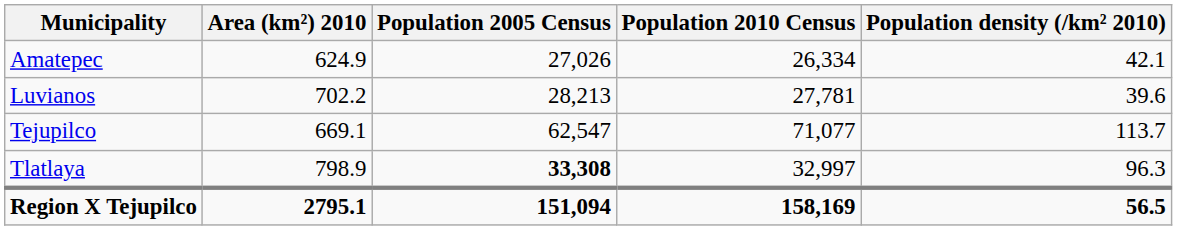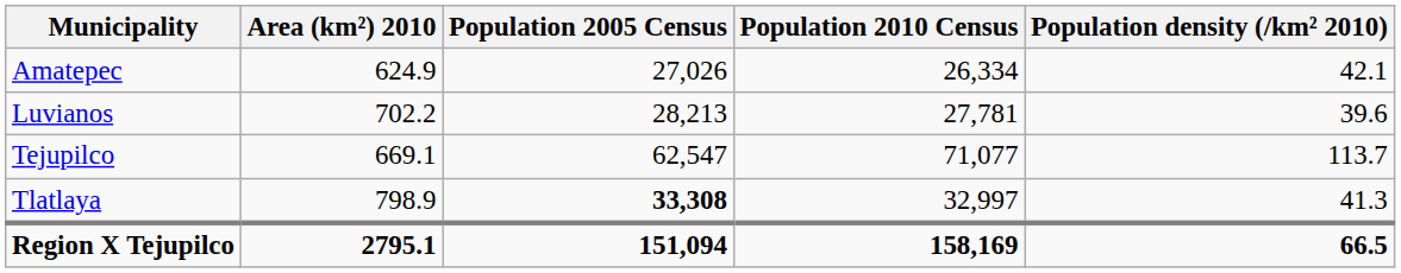 <table class="wikitable" style="text-align:right">
 <tr>
 <th>Municipality</th>
 <th>Area (km²) 2010</th>
 <th>Population 2005 Census</th>
 <th>Population 2010 Census</th>
 <th>Population density (/km² 2010)</th>
 </tr>
 <tr>
 <td align=left><a href='#'>Amatepec</a></td>
 <td>624.9</td>
 <td>27,026</td>
 <td>26,334</td>
 <td>42.1</td>
 </tr>
 <tr>
 <td align=left><a href='#'>Luvianos</a></td>
 <td>702.2</td>
 <td>28,213</td>
 <td>27,781</td>
 <td>39.6</td>
 </tr>
 <tr>
 <td align=left><a href='#'>Tejupilco</a></td>
 <td>669.1</td>
 <td>62,547</td>
 <td>71,077</td>
 <td>113.7</td>
 </tr>
 <tr>
 <td align=left><a href='#'>Tlatlaya</a></td>
 <td>798.9</td>
 <td><strong>33,308</strong></td>
 <td>32,997</td>
-<td>96.3</td>
+<td>41.3</td>
 </tr>
 <tr>
 <td align=left style="border-top:3px solid grey;"><strong>Region X Tejupilco</strong></td>
 <td style="border-top:3px solid grey;"><strong>2795.1</strong></td>
 <td style="border-top:3px solid grey;"><strong>151,094</strong></td>
 <td style="border-top:3px solid grey;"><strong>158,169</strong></td>
-<td style="border-top:3px solid grey;"><strong>56.5</strong></td>
+<td style="border-top:3px solid grey;"><strong>66.5</strong></td>
 </tr>
 </table>
